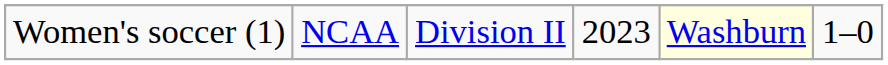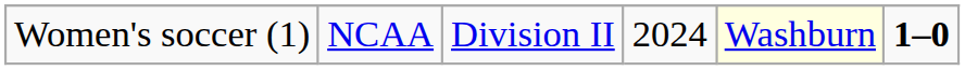 <table class="wikitable">
 <tr>
 </tr>
 <tr align="center">
 <td rowspan="1">Women's soccer (1)</td>
 <td rowspan="1"><a href='#'>NCAA</a></td>
 <td rowspan="1"><a href='#'>Division II</a></td>
-<td>2023</td>
+<td>2024</td>
 <td style="background: lightyellow;"><a href='#'>Washburn</a></td>
-<td>1–0</td>
+<td><strong>1–0</strong></td>
 </tr>
 </table>
